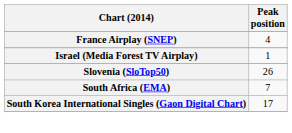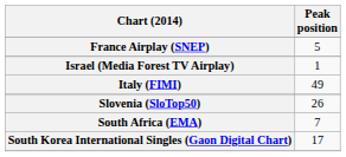 <table class="wikitable sortable plainrowheaders" style="text-align:center;">
 <tr>
 <th scope="col">Chart (2014)</th>
 <th scope="col">Peak<br>position</th>
 </tr>
 <tr>
 </tr>
 <tr>
 </tr>
 <tr>
 </tr>
 <tr>
 </tr>
 <tr>
 </tr>
 <tr>
 </tr>
 <tr>
 </tr>
 <tr>
 </tr>
 <tr>
 </tr>
 <tr>
 </tr>
 <tr>
 </tr>
 <tr>
 </tr>
 <tr>
 </tr>
 <tr>
 <th scope="row">France Airplay (<a href='#'>SNEP</a>)</th>
-<td>4</td>
+<td>5</td>
 </tr>
 <tr>
 </tr>
 <tr>
 </tr>
 <tr>
 <th scope="row">Israel (Media Forest TV Airplay)</th>
 <td style="text-align:center;">1</td>
+</tr>
+<tr>
+<th scope="row">Italy (<a href='#'>FIMI</a>)</th>
+<td style="text-align:center;">49</td>
 </tr>
 <tr>
 </tr>
 <tr>
 </tr>
 <tr>
 </tr>
 <tr>
 </tr>
 <tr>
 </tr>
 <tr>
 </tr>
 <tr>
 <th scope="row">Slovenia (<a href='#'>SloTop50</a>)</th>
 <td align=center>26</td>
 </tr>
 <tr>
 <th scope="row">South Africa (<a href='#'>EMA</a>)</th>
 <td style="text-align:center;">7</td>
 </tr>
 <tr>
 <th scope="row">South Korea International Singles (<a href='#'>Gaon Digital Chart</a>)</th>
 <td style="text-align:center;">17</td>
 </tr>
 <tr>
 </tr>
 <tr>
 </tr>
 <tr ]>
 </tr>
 <tr>
 </tr>
 <tr>
 </tr>
 <tr>
 </tr>
 <tr>
 </tr>
 <tr>
 </tr>
 </table>
